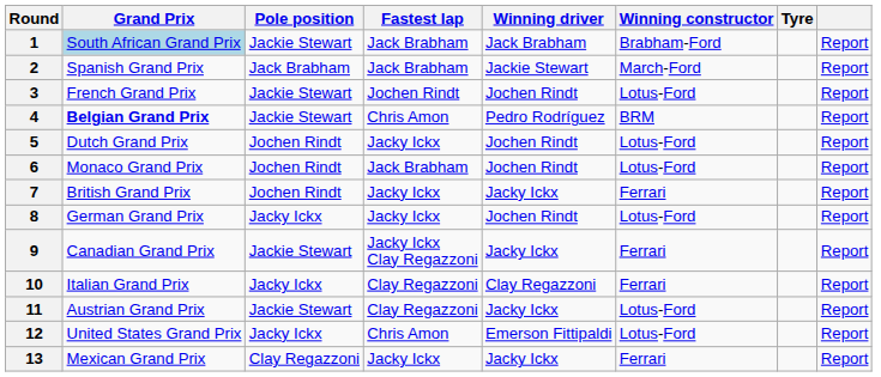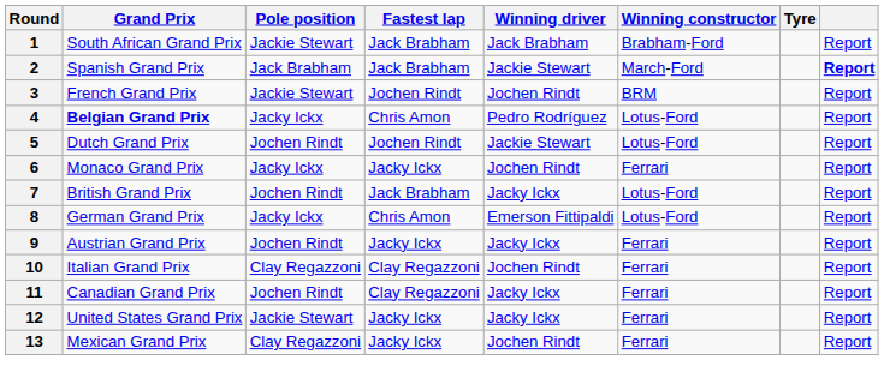 <table class="wikitable sortable" style="font-size: 85%;">
 <tr>
 <th>Round</th>
 <th><a href='#'>Grand Prix</a></th>
 <th><a href='#'>Pole position</a></th>
 <th><a href='#'>Fastest lap</a></th>
 <th><a href='#'>Winning driver</a></th>
 <th><a href='#'>Winning constructor</a></th>
 <th>Tyre</th>
 <th></th>
 </tr>
 <tr>
 <th>1</th>
-<td nowrap style="background: lightblue;"> <a href='#'>South African Grand Prix</a></td>
+<td nowrap> <a href='#'>South African Grand Prix</a></td>
 <td nowrap> <a href='#'>Jackie Stewart</a></td>
 <td nowrap> <a href='#'>Jack Brabham</a></td>
 <td nowrap> <a href='#'>Jack Brabham</a></td>
 <td nowrap> <a href='#'>Brabham</a>-<a href='#'>Ford</a></td>
 <td></td>
 <td><a href='#'>Report</a></td>
 </tr>
 <tr>
 <th>2</th>
 <td> <a href='#'>Spanish Grand Prix</a></td>
 <td> <a href='#'>Jack Brabham</a></td>
 <td> <a href='#'>Jack Brabham</a></td>
 <td> <a href='#'>Jackie Stewart</a></td>
 <td> <a href='#'>March</a>-<a href='#'>Ford</a></td>
 <td></td>
-<td><a href='#'>Report</a></td>
+<td><strong><a href='#'>Report</a></strong></td>
 </tr>
 <tr>
 <th>3</th>
 <td> <a href='#'>French Grand Prix</a></td>
 <td> <a href='#'>Jackie Stewart</a></td>
 <td> <a href='#'>Jochen Rindt</a></td>
 <td> <a href='#'>Jochen Rindt</a></td>
-<td> <a href='#'>Lotus</a>-<a href='#'>Ford</a></td>
+<td> <a href='#'>BRM</a></td>
 <td></td>
 <td><a href='#'>Report</a></td>
 </tr>
 <tr>
 <th>4</th>
 <td><strong> <a href='#'>Belgian Grand Prix</a></strong></td>
-<td> <a href='#'>Jackie Stewart</a></td>
+<td> <a href='#'>Jacky Ickx</a></td>
 <td> <a href='#'>Chris Amon</a></td>
 <td nowrap> <a href='#'>Pedro Rodríguez</a></td>
-<td> <a href='#'>BRM</a></td>
+<td> <a href='#'>Lotus</a>-<a href='#'>Ford</a></td>
 <td></td>
 <td><a href='#'>Report</a></td>
 </tr>
 <tr>
 <th>5</th>
 <td> <a href='#'>Dutch Grand Prix</a></td>
 <td> <a href='#'>Jochen Rindt</a></td>
-<td> <a href='#'>Jacky Ickx</a></td>
 <td> <a href='#'>Jochen Rindt</a></td>
+<td> <a href='#'>Jackie Stewart</a></td>
 <td> <a href='#'>Lotus</a>-<a href='#'>Ford</a></td>
 <td></td>
 <td><a href='#'>Report</a></td>
 </tr>
 <tr>
 <th>6</th>
 <td> <a href='#'>Monaco Grand Prix</a></td>
+<td> <a href='#'>Jacky Ickx</a></td>
+<td> <a href='#'>Jacky Ickx</a></td>
 <td> <a href='#'>Jochen Rindt</a></td>
-<td> <a href='#'>Jack Brabham</a></td>
-<td> <a href='#'>Jochen Rindt</a></td>
-<td> <a href='#'>Lotus</a>-<a href='#'>Ford</a></td>
+<td> <a href='#'>Ferrari</a></td>
 <td></td>
 <td><a href='#'>Report</a></td>
 </tr>
 <tr>
 <th>7</th>
 <td> <a href='#'>British Grand Prix</a></td>
+<td> <a href='#'>Jochen Rindt</a></td>
+<td> <a href='#'>Jack Brabham</a></td>
+<td> <a href='#'>Jacky Ickx</a></td>
+<td> <a href='#'>Lotus</a>-<a href='#'>Ford</a></td>
+<td></td>
+<td><a href='#'>Report</a></td>
+</tr>
+<tr>
+<th>8</th>
+<td> <a href='#'>German Grand Prix</a></td>
+<td> <a href='#'>Jacky Ickx</a></td>
+<td> <a href='#'>Chris Amon</a></td>
+<td nowrap> <a href='#'>Emerson Fittipaldi</a></td>
+<td> <a href='#'>Lotus</a>-<a href='#'>Ford</a></td>
+<td></td>
+<td><a href='#'>Report</a></td>
+</tr>
+<tr>
+<th>9</th>
+<td> <a href='#'>Austrian Grand Prix</a></td>
 <td> <a href='#'>Jochen Rindt</a></td>
 <td> <a href='#'>Jacky Ickx</a></td>
 <td> <a href='#'>Jacky Ickx</a></td>
 <td> <a href='#'>Ferrari</a></td>
 <td></td>
 <td><a href='#'>Report</a></td>
 </tr>
 <tr>
-<th>8</th>
-<td> <a href='#'>German Grand Prix</a></td>
-<td> <a href='#'>Jacky Ickx</a></td>
-<td> <a href='#'>Jacky Ickx</a></td>
+<th>10</th>
+<td> <a href='#'>Italian Grand Prix</a></td>
+<td nowrap> <a href='#'>Clay Regazzoni</a></td>
+<td nowrap> <a href='#'>Clay Regazzoni</a></td>
 <td> <a href='#'>Jochen Rindt</a></td>
-<td> <a href='#'>Lotus</a>-<a href='#'>Ford</a></td>
+<td> <a href='#'>Ferrari</a></td>
 <td></td>
 <td><a href='#'>Report</a></td>
 </tr>
 <tr>
-<th>9</th>
+<th>11</th>
 <td> <a href='#'>Canadian Grand Prix</a></td>
-<td> <a href='#'>Jackie Stewart</a></td>
-<td> <a href='#'>Jacky Ickx</a><br> <a href='#'>Clay Regazzoni</a></td>
+<td> <a href='#'>Jochen Rindt</a></td>
+<td> <a href='#'>Clay Regazzoni</a></td>
 <td> <a href='#'>Jacky Ickx</a></td>
 <td> <a href='#'>Ferrari</a></td>
 <td></td>
 <td><a href='#'>Report</a></td>
 </tr>
 <tr>
-<th>10</th>
-<td> <a href='#'>Italian Grand Prix</a></td>
-<td> <a href='#'>Jacky Ickx</a></td>
-<td nowrap> <a href='#'>Clay Regazzoni</a></td>
-<td nowrap> <a href='#'>Clay Regazzoni</a></td>
-<td> <a href='#'>Ferrari</a></td>
-<td></td>
-<td><a href='#'>Report</a></td>
-</tr>
-<tr>
-<th>11</th>
-<td> <a href='#'>Austrian Grand Prix</a></td>
-<td> <a href='#'>Jackie Stewart</a></td>
-<td> <a href='#'>Clay Regazzoni</a></td>
-<td> <a href='#'>Jacky Ickx</a></td>
-<td> <a href='#'>Lotus</a>-<a href='#'>Ford</a></td>
-<td></td>
-<td><a href='#'>Report</a></td>
-</tr>
-<tr>
 <th>12</th>
 <td> <a href='#'>United States Grand Prix</a></td>
+<td nowrap> <a href='#'>Jackie Stewart</a></td>
 <td> <a href='#'>Jacky Ickx</a></td>
-<td> <a href='#'>Chris Amon</a></td>
-<td nowrap> <a href='#'>Emerson Fittipaldi</a></td>
-<td> <a href='#'>Lotus</a>-<a href='#'>Ford</a></td>
+<td> <a href='#'>Jacky Ickx</a></td>
+<td> <a href='#'>Ferrari</a></td>
 <td></td>
 <td><a href='#'>Report</a></td>
 </tr>
 <tr>
 <th>13</th>
 <td> <a href='#'>Mexican Grand Prix</a></td>
 <td nowrap> <a href='#'>Clay Regazzoni</a></td>
 <td> <a href='#'>Jacky Ickx</a></td>
-<td> <a href='#'>Jacky Ickx</a></td>
+<td> <a href='#'>Jochen Rindt</a></td>
 <td> <a href='#'>Ferrari</a></td>
 <td></td>
 <td><a href='#'>Report</a></td>
 </tr>
 </table>
